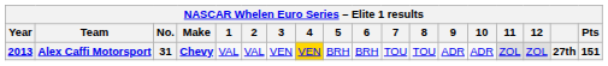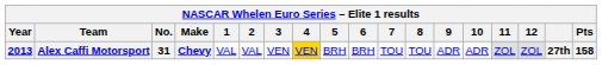 <table class="wikitable" style="text-align:center; font-size:75%">
 <tr>
 <th colspan=20><a href='#'>NASCAR Whelen Euro Series</a> – Elite 1 results</th>
 </tr>
 <tr>
 <th>Year</th>
 <th>Team</th>
 <th>No.</th>
 <th>Make</th>
 <th>1</th>
 <th>2</th>
 <th>3</th>
 <th>4</th>
 <th>5</th>
 <th>6</th>
 <th>7</th>
 <th>8</th>
 <th>9</th>
 <th>10</th>
 <th>11</th>
 <th>12</th>
 <th></th>
 <th>Pts</th>
 </tr>
 <tr>
 <th><a href='#'>2013</a></th>
 <th nowrap><a href='#'>Alex Caffi Motorsport</a></th>
 <th>31</th>
 <th><a href='#'>Chevy</a></th>
 <td><a href='#'>VAL</a><br></td>
 <td><a href='#'>VAL</a><br></td>
 <td><a href='#'>VEN</a><br></td>
 <td style="background: gold;"><a href='#'>VEN</a><br></td>
 <td><a href='#'>BRH</a><br></td>
 <td><a href='#'>BRH</a><br></td>
 <td><a href='#'>TOU</a><br></td>
 <td><a href='#'>TOU</a><br></td>
 <td><a href='#'>ADR</a></td>
 <td><a href='#'>ADR</a></td>
 <td style="background-color:#DFDFDF"><a href='#'>ZOL</a><br></td>
 <td style="background-color:#DFDFDF"><a href='#'>ZOL</a><br></td>
 <th>27th</th>
-<th>151</th>
+<th>158</th>
 </tr>
 </table>
